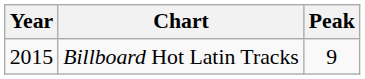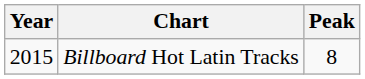 <table class="wikitable">
 <tr>
 <th>Year</th>
 <th>Chart</th>
 <th>Peak</th>
 </tr>
 <tr>
 <td>2015</td>
 <td><em>Billboard</em> Hot Latin Tracks</td>
-<td align="center">9</td>
+<td align="center">8</td>
 </tr>
 </table>
